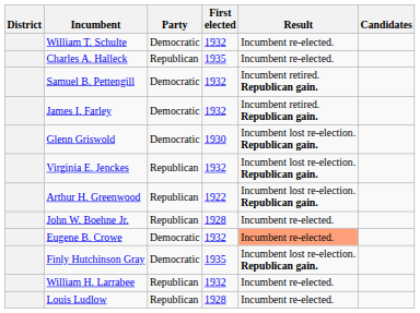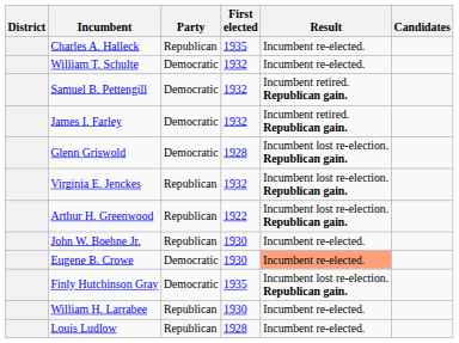 <table class=wikitable>
 <tr valign=bottom>
 <th>District</th>
 <th>Incumbent</th>
 <th>Party</th>
 <th>First<br>elected</th>
 <th>Result</th>
 <th>Candidates</th>
 </tr>
 <tr>
 <th></th>
-<td><a href='#'>William T. Schulte</a></td>
-<td>Democratic</td>
-<td><a href='#'>1932</a></td>
+<td><a href='#'>Charles A. Halleck</a></td>
+<td>Republican</td>
+<td><a href='#'>1935 </a></td>
 <td>Incumbent re-elected.</td>
 <td nowrap></td>
 </tr>
 <tr>
 <th></th>
-<td><a href='#'>Charles A. Halleck</a></td>
-<td>Republican</td>
-<td><a href='#'>1935 </a></td>
+<td><a href='#'>William T. Schulte</a></td>
+<td>Democratic</td>
+<td><a href='#'>1932</a></td>
 <td>Incumbent re-elected.</td>
 <td nowrap></td>
 </tr>
 <tr>
 <th></th>
 <td><a href='#'>Samuel B. Pettengill</a></td>
 <td>Democratic</td>
 <td><a href='#'>1932</a></td>
 <td>Incumbent retired.<br><strong>Republican gain.</strong></td>
 <td nowrap></td>
 </tr>
 <tr>
 <th></th>
 <td><a href='#'>James I. Farley</a></td>
 <td>Democratic</td>
 <td><a href='#'>1932</a></td>
 <td>Incumbent retired.<br><strong>Republican gain.</strong></td>
 <td nowrap></td>
 </tr>
 <tr>
 <th></th>
 <td><a href='#'>Glenn Griswold</a></td>
 <td>Democratic</td>
-<td><a href='#'>1930</a></td>
+<td><a href='#'>1928</a></td>
 <td>Incumbent lost re-election.<br><strong>Republican gain.</strong></td>
 <td nowrap></td>
 </tr>
 <tr>
 <th></th>
 <td><a href='#'>Virginia E. Jenckes</a></td>
 <td>Republican</td>
 <td><a href='#'>1932</a></td>
 <td>Incumbent lost re-election.<br><strong>Republican gain.</strong></td>
 <td nowrap></td>
 </tr>
 <tr>
 <th></th>
 <td><a href='#'>Arthur H. Greenwood</a></td>
 <td>Republican</td>
 <td><a href='#'>1922</a></td>
 <td>Incumbent lost re-election.<br><strong>Republican gain.</strong></td>
 <td nowrap></td>
 </tr>
 <tr>
 <th></th>
 <td><a href='#'>John W. Boehne Jr.</a></td>
 <td>Republican</td>
-<td><a href='#'>1928</a></td>
+<td><a href='#'>1930</a></td>
 <td>Incumbent re-elected.</td>
 <td nowrap></td>
 </tr>
 <tr>
 <th></th>
 <td><a href='#'>Eugene B. Crowe</a></td>
 <td>Democratic</td>
-<td><a href='#'>1932</a></td>
+<td><a href='#'>1930</a></td>
 <td style="background: lightsalmon;">Incumbent re-elected.</td>
 <td nowrap></td>
 </tr>
 <tr>
 <th></th>
 <td><a href='#'>Finly Hutchinson Gray</a></td>
 <td>Democratic</td>
 <td><a href='#'>1935</a></td>
 <td>Incumbent lost re-election.<br><strong>Republican gain.</strong></td>
 <td nowrap></td>
 </tr>
 <tr>
 <th></th>
 <td><a href='#'>William H. Larrabee</a></td>
 <td>Republican</td>
-<td><a href='#'>1932</a></td>
+<td><a href='#'>1930</a></td>
 <td>Incumbent re-elected.</td>
 <td nowrap></td>
 </tr>
 <tr>
 <th></th>
 <td><a href='#'>Louis Ludlow</a></td>
 <td>Republican</td>
 <td><a href='#'>1928</a></td>
 <td>Incumbent re-elected.</td>
 <td nowrap></td>
 </tr>
 </table>
